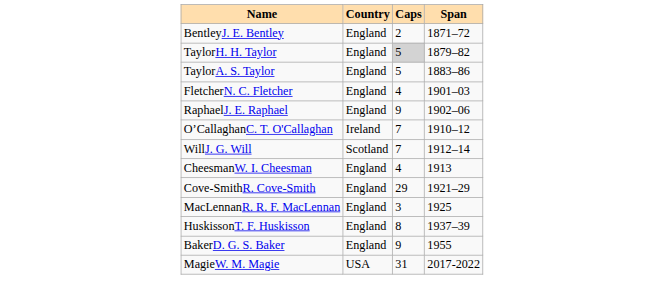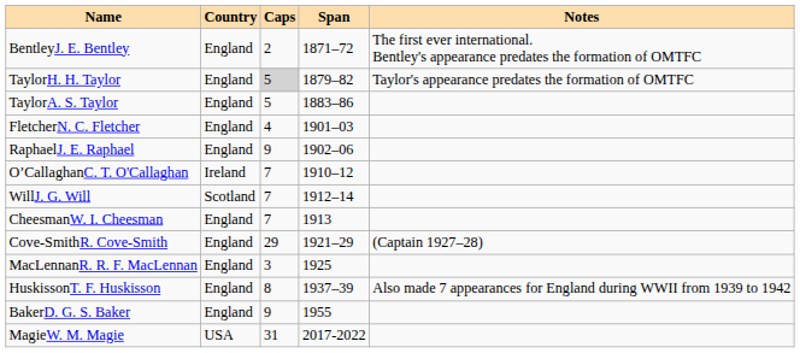 <table class="sortable wikitable" style="margin:auto;">
 <tr>
 <th style="background:#ffdead;">Name</th>
 <th style="background:#ffdead;">Country</th>
 <th style="background:#ffdead;">Caps</th>
 <th style="background:#ffdead;">Span</th>
+<th style="background:#ffdead;">Notes</th>
 </tr>
 <tr>
 <td><span>Bentley</span><a href='#'>J. E. Bentley</a></td>
 <td>England</td>
 <td>2</td>
 <td>1871–72</td>
+<td>The first ever international. <br>Bentley's appearance predates the formation of OMTFC</td>
 </tr>
 <tr>
 <td><span>Taylor</span><a href='#'>H. H. Taylor</a></td>
 <td>England</td>
 <td style="background: lightgrey;">5</td>
 <td>1879–82</td>
+<td>Taylor's appearance predates the formation of OMTFC</td>
 </tr>
 <tr>
 <td><span>Taylor</span><a href='#'>A. S. Taylor</a></td>
 <td>England</td>
 <td>5</td>
 <td>1883–86</td>
+<td></td>
 </tr>
 <tr>
 <td><span>Fletcher</span><a href='#'>N. C. Fletcher</a></td>
 <td>England</td>
 <td>4</td>
 <td>1901–03</td>
+<td></td>
 </tr>
 <tr>
 <td><span>Raphael</span><a href='#'>J. E. Raphael</a></td>
 <td>England</td>
 <td>9</td>
 <td>1902–06</td>
+<td></td>
 </tr>
 <tr>
 <td><span>O’Callaghan</span><a href='#'>C. T. O'Callaghan</a></td>
 <td>Ireland</td>
 <td>7</td>
 <td>1910–12</td>
+<td></td>
 </tr>
 <tr>
 <td><span>Will</span><a href='#'>J. G. Will</a></td>
 <td>Scotland</td>
 <td>7</td>
 <td>1912–14</td>
+<td></td>
 </tr>
 <tr>
 <td><span>Cheesman</span><a href='#'>W. I. Cheesman</a></td>
 <td>England</td>
-<td>4</td>
+<td>7</td>
 <td>1913</td>
+<td></td>
 </tr>
 <tr>
 <td><span>Cove-Smith</span><a href='#'>R. Cove-Smith</a></td>
 <td>England</td>
 <td>29</td>
 <td>1921–29</td>
+<td>(Captain 1927–28)</td>
 </tr>
 <tr>
 <td><span>MacLennan</span><a href='#'>R. R. F. MacLennan</a></td>
 <td>England</td>
 <td>3</td>
 <td>1925</td>
+<td></td>
 </tr>
 <tr>
 <td><span>Huskisson</span><a href='#'>T. F. Huskisson</a></td>
 <td>England</td>
 <td>8</td>
 <td>1937–39</td>
+<td>Also made 7 appearances for England during WWII from 1939 to 1942</td>
 </tr>
 <tr>
 <td><span>Baker</span><a href='#'>D. G. S. Baker</a></td>
 <td>England</td>
 <td>9</td>
 <td>1955</td>
+<td></td>
 </tr>
 <tr>
 <td><span>Magie</span><a href='#'>W. M. Magie</a></td>
 <td>USA</td>
 <td>31</td>
 <td>2017-2022</td>
+<td></td>
 </tr>
 </table>
